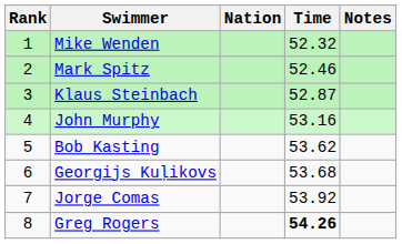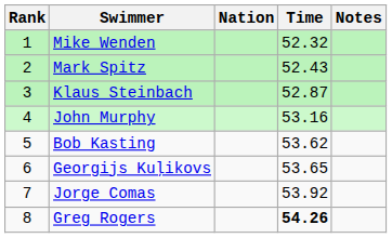 <table class="wikitable sortable" style=text-align:center>
 <tr>
 <th>Rank</th>
 <th>Swimmer</th>
 <th>Nation</th>
 <th>Time</th>
 <th>Notes</th>
 </tr>
 <tr bgcolor=#bbf3bb>
 <td>1</td>
 <td align=left><a href='#'>Mike Wenden</a></td>
 <td align=left></td>
 <td>52.32</td>
 <td></td>
 </tr>
 <tr bgcolor=#bbf3bb>
 <td>2</td>
 <td align=left><a href='#'>Mark Spitz</a></td>
 <td align=left></td>
-<td>52.46</td>
+<td>52.43</td>
 <td></td>
 </tr>
 <tr bgcolor=#bbf3bb>
 <td>3</td>
 <td align=left><a href='#'>Klaus Steinbach</a></td>
 <td align=left></td>
 <td>52.87</td>
 <td></td>
 </tr>
 <tr bgcolor=#ccf9cc>
 <td>4</td>
 <td align=left><a href='#'>John Murphy</a></td>
 <td align=left></td>
 <td>53.16</td>
 <td></td>
 </tr>
 <tr>
 <td>5</td>
 <td align=left><a href='#'>Bob Kasting</a></td>
 <td align=left></td>
 <td>53.62</td>
 <td></td>
 </tr>
 <tr>
 <td>6</td>
 <td align=left><a href='#'>Georgijs Kuļikovs</a></td>
 <td align=left></td>
-<td>53.68</td>
+<td>53.65</td>
 <td></td>
 </tr>
 <tr>
 <td>7</td>
 <td align=left><a href='#'>Jorge Comas</a></td>
 <td align=left></td>
 <td>53.92</td>
 <td></td>
 </tr>
 <tr>
 <td>8</td>
 <td align=left><a href='#'>Greg Rogers</a></td>
 <td align=left></td>
 <td><strong>54.26</strong></td>
 <td></td>
 </tr>
 </table>
